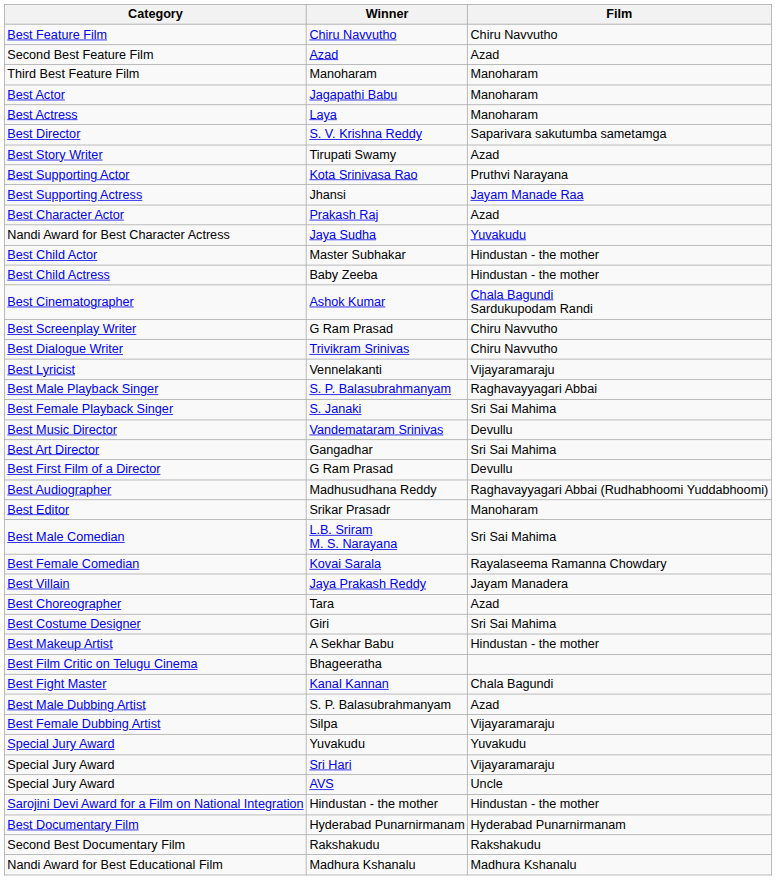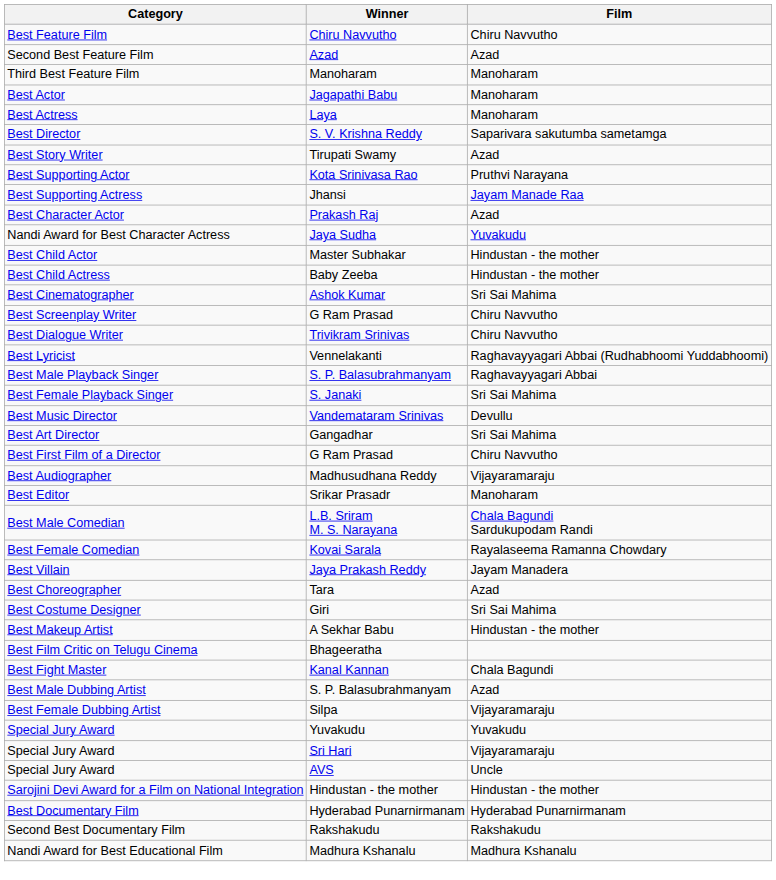 <table class="wikitable">
 <tr style="background:#cccccf; text-align:center;">
 <th>Category</th>
 <th>Winner</th>
 <th>Film</th>
 </tr>
 <tr>
 <td><a href='#'>Best Feature Film</a></td>
 <td><a href='#'>Chiru Navvutho</a></td>
 <td>Chiru Navvutho</td>
 </tr>
 <tr>
 <td>Second Best Feature Film</td>
 <td><a href='#'>Azad</a></td>
 <td>Azad</td>
 </tr>
 <tr>
 <td>Third Best Feature Film</td>
 <td>Manoharam</td>
 <td>Manoharam</td>
 </tr>
 <tr>
 <td><a href='#'>Best Actor</a></td>
 <td><a href='#'>Jagapathi Babu</a></td>
 <td>Manoharam</td>
 </tr>
 <tr>
 <td><a href='#'>Best Actress</a></td>
 <td><a href='#'>Laya</a></td>
 <td>Manoharam</td>
 </tr>
 <tr>
 <td><a href='#'>Best Director</a></td>
 <td><a href='#'>S. V. Krishna Reddy</a></td>
 <td>Saparivara sakutumba sametamga</td>
 </tr>
 <tr>
 <td><a href='#'>Best Story Writer</a></td>
 <td>Tirupati Swamy</td>
 <td>Azad</td>
 </tr>
 <tr>
 <td><a href='#'>Best Supporting Actor</a></td>
 <td><a href='#'>Kota Srinivasa Rao</a></td>
 <td>Pruthvi Narayana</td>
 </tr>
 <tr>
 <td><a href='#'>Best Supporting Actress</a></td>
 <td>Jhansi</td>
 <td><a href='#'>Jayam Manade Raa</a></td>
 </tr>
 <tr>
 <td><a href='#'>Best Character Actor</a></td>
 <td><a href='#'>Prakash Raj</a></td>
 <td>Azad</td>
 </tr>
 <tr>
 <td>Nandi Award for Best Character Actress</td>
 <td><a href='#'>Jaya Sudha</a></td>
 <td><a href='#'>Yuvakudu</a></td>
 </tr>
 <tr>
 <td><a href='#'>Best Child Actor</a></td>
 <td>Master Subhakar</td>
 <td>Hindustan - the mother</td>
 </tr>
 <tr>
 <td><a href='#'>Best Child Actress</a></td>
 <td>Baby Zeeba</td>
 <td>Hindustan - the mother</td>
 </tr>
 <tr>
 <td><a href='#'>Best Cinematographer</a></td>
 <td><a href='#'>Ashok Kumar</a></td>
-<td><a href='#'>Chala Bagundi</a> <br>Sardukupodam Randi</td>
+<td>Sri Sai Mahima</td>
 </tr>
 <tr>
 <td><a href='#'>Best Screenplay Writer</a></td>
 <td>G Ram Prasad</td>
 <td>Chiru Navvutho</td>
 </tr>
 <tr>
 <td><a href='#'>Best Dialogue Writer</a></td>
 <td><a href='#'>Trivikram Srinivas</a></td>
 <td>Chiru Navvutho</td>
 </tr>
 <tr>
 <td><a href='#'>Best Lyricist</a></td>
 <td>Vennelakanti</td>
-<td>Vijayaramaraju</td>
+<td>Raghavayyagari Abbai (Rudhabhoomi Yuddabhoomi)</td>
 </tr>
 <tr>
 <td><a href='#'>Best Male Playback Singer</a></td>
 <td><a href='#'>S. P. Balasubrahmanyam</a></td>
 <td>Raghavayyagari Abbai</td>
 </tr>
 <tr>
 <td><a href='#'>Best Female Playback Singer</a></td>
 <td><a href='#'>S. Janaki</a></td>
 <td>Sri Sai Mahima</td>
 </tr>
 <tr>
 <td><a href='#'>Best Music Director</a></td>
 <td><a href='#'>Vandemataram Srinivas</a></td>
 <td>Devullu</td>
 </tr>
 <tr>
 <td><a href='#'>Best Art Director</a></td>
 <td>Gangadhar</td>
 <td>Sri Sai Mahima</td>
 </tr>
 <tr>
 <td><a href='#'>Best First Film of a Director</a></td>
 <td>G Ram Prasad</td>
-<td>Devullu</td>
+<td>Chiru Navvutho</td>
 </tr>
 <tr>
 <td><a href='#'>Best Audiographer</a></td>
 <td>Madhusudhana Reddy</td>
-<td>Raghavayyagari Abbai (Rudhabhoomi Yuddabhoomi)</td>
+<td>Vijayaramaraju</td>
 </tr>
 <tr>
 <td><a href='#'>Best Editor</a></td>
 <td>Srikar Prasadr</td>
 <td>Manoharam</td>
 </tr>
 <tr>
 <td><a href='#'>Best Male Comedian</a></td>
 <td><a href='#'>L.B. Sriram</a> <br><a href='#'>M. S. Narayana</a></td>
-<td>Sri Sai Mahima</td>
+<td><a href='#'>Chala Bagundi</a> <br>Sardukupodam Randi</td>
 </tr>
 <tr>
 <td><a href='#'>Best Female Comedian</a></td>
 <td><a href='#'>Kovai Sarala</a></td>
 <td>Rayalaseema Ramanna Chowdary</td>
 </tr>
 <tr>
 <td><a href='#'>Best Villain</a></td>
 <td><a href='#'>Jaya Prakash Reddy</a></td>
 <td>Jayam Manadera</td>
 </tr>
 <tr>
 <td><a href='#'>Best Choreographer</a></td>
 <td>Tara</td>
 <td>Azad</td>
 </tr>
 <tr>
 <td><a href='#'>Best Costume Designer</a></td>
 <td>Giri</td>
 <td>Sri Sai Mahima</td>
 </tr>
 <tr>
 <td><a href='#'>Best Makeup Artist</a></td>
 <td>A Sekhar Babu</td>
 <td>Hindustan - the mother</td>
 </tr>
 <tr>
 <td><a href='#'>Best Film Critic on Telugu Cinema</a></td>
 <td>Bhageeratha</td>
 <td></td>
 </tr>
 <tr>
 <td><a href='#'>Best Fight Master</a></td>
 <td><a href='#'>Kanal Kannan</a></td>
 <td>Chala Bagundi</td>
 </tr>
 <tr>
 <td><a href='#'>Best Male Dubbing Artist</a></td>
 <td>S. P. Balasubrahmanyam</td>
 <td>Azad</td>
 </tr>
 <tr>
 <td><a href='#'>Best Female Dubbing Artist</a></td>
 <td>Silpa</td>
 <td>Vijayaramaraju</td>
 </tr>
 <tr>
 <td><a href='#'>Special Jury Award</a></td>
 <td>Yuvakudu</td>
 <td>Yuvakudu</td>
 </tr>
 <tr>
 <td>Special Jury Award</td>
 <td><a href='#'>Sri Hari</a></td>
 <td>Vijayaramaraju</td>
 </tr>
 <tr>
 <td>Special Jury Award</td>
 <td><a href='#'>AVS</a></td>
 <td>Uncle</td>
 </tr>
 <tr>
 <td><a href='#'>Sarojini Devi Award for a Film on National Integration</a></td>
 <td>Hindustan - the mother</td>
 <td>Hindustan - the mother</td>
 </tr>
 <tr>
 <td><a href='#'>Best Documentary Film</a></td>
 <td>Hyderabad Punarnirmanam</td>
 <td>Hyderabad Punarnirmanam</td>
 </tr>
 <tr>
 <td>Second Best Documentary Film</td>
 <td>Rakshakudu</td>
 <td>Rakshakudu</td>
 </tr>
 <tr>
 <td>Nandi Award for Best Educational Film</td>
 <td>Madhura Kshanalu</td>
 <td>Madhura Kshanalu</td>
 </tr>
 </table>
